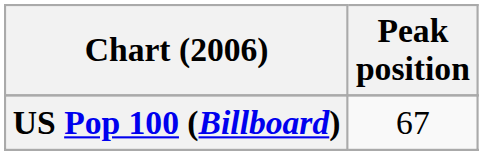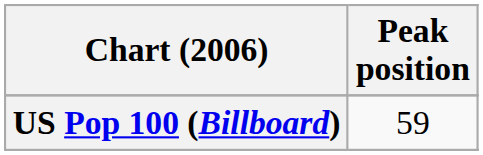 <table class="wikitable sortable plainrowheaders" style="text-align:center;">
 <tr>
 <th scope="col">Chart (2006)</th>
 <th scope="col">Peak<br>position</th>
 </tr>
 <tr>
 </tr>
 <tr>
 </tr>
 <tr>
 </tr>
 <tr>
 <th scope="row">US <a href='#'>Pop 100</a> (<a href='#'><em>Billboard</em></a>)</th>
-<td>67</td>
+<td>59</td>
 </tr>
 <tr>
 </tr>
 <tr>
 </tr>
 </table>
